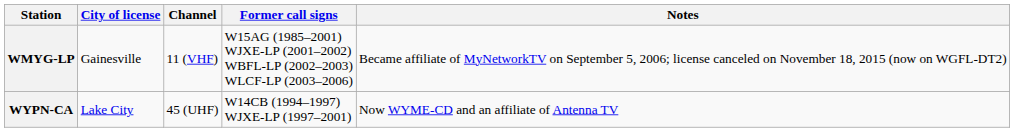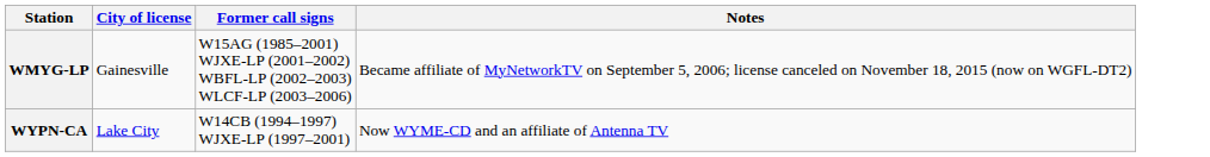 <table class="wikitable">
 <tr>
 <th scope = "col">Station</th>
 <th scope = "col"><a href='#'>City of license</a></th>
-<th scope = "col">Channel</th>
 <th scope = "col"><a href='#'>Former call signs</a></th>
 <th scope = "col">Notes</th>
 </tr>
 <tr>
 <th scope = "row">WMYG-LP</th>
 <td>Gainesville</td>
-<td>11 (<a href='#'>VHF</a>)</td>
 <td>W15AG (1985–2001)<br>WJXE-LP (2001–2002)<br>WBFL-LP (2002–2003)<br>WLCF-LP (2003–2006)</td>
 <td>Became affiliate of <a href='#'>MyNetworkTV</a> on September 5, 2006; license canceled on November 18, 2015 (now on WGFL-DT2)</td>
 </tr>
 <tr>
 <th scope = "row">WYPN-CA</th>
 <td><a href='#'>Lake City</a></td>
-<td>45 (UHF)</td>
 <td>W14CB (1994–1997)<br>WJXE-LP (1997–2001)</td>
 <td>Now <a href='#'>WYME-CD</a> and an affiliate of <a href='#'>Antenna TV</a></td>
 </tr>
 </table>
